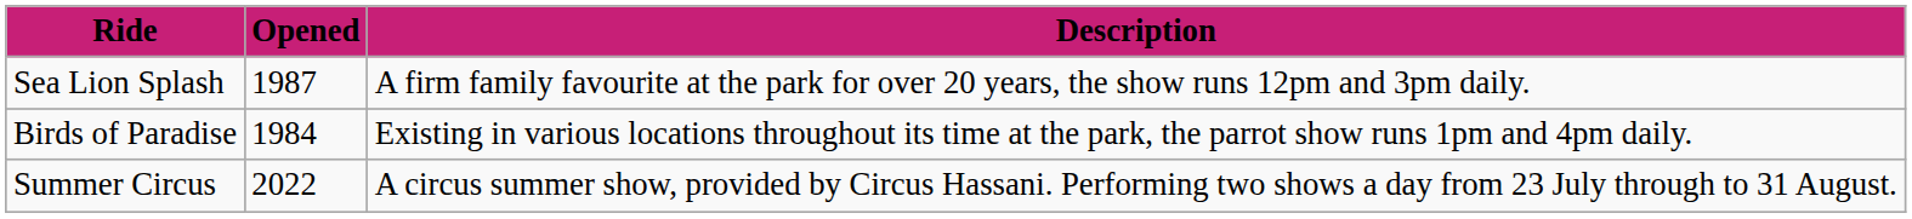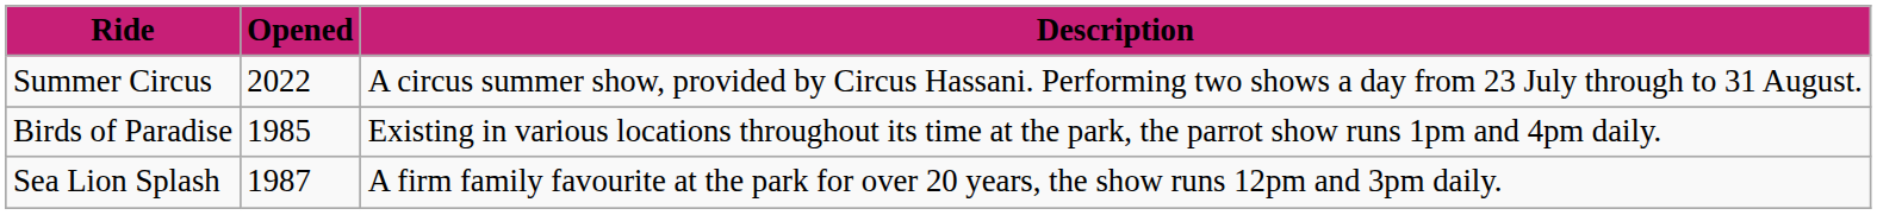 <table class="wikitable sortable">
 <tr>
 <th style="background-color: #c71f77;">Ride</th>
 <th style="background-color: #c71f77;">Opened</th>
 <th style="background-color: #c71f77;">Description</th>
 </tr>
 <tr>
+<td>Summer Circus</td>
+<td>2022</td>
+<td>A circus summer show, provided by Circus Hassani. Performing two shows a day from 23 July through to 31 August.</td>
+</tr>
+<tr>
+<td>Birds of Paradise</td>
+<td>1985</td>
+<td>Existing in various locations throughout its time at the park, the parrot show runs 1pm and 4pm daily.</td>
+</tr>
+<tr>
 <td>Sea Lion Splash</td>
 <td>1987</td>
 <td>A firm family favourite at the park for over 20 years, the show runs 12pm and 3pm daily.</td>
 </tr>
-<tr>
-<td>Birds of Paradise</td>
-<td>1984</td>
-<td>Existing in various locations throughout its time at the park, the parrot show runs 1pm and 4pm daily.</td>
-</tr>
-<tr>
-<td>Summer Circus</td>
-<td>2022</td>
-<td>A circus summer show, provided by Circus Hassani. Performing two shows a day from 23 July through to 31 August.</td>
-</tr>
 </table>
